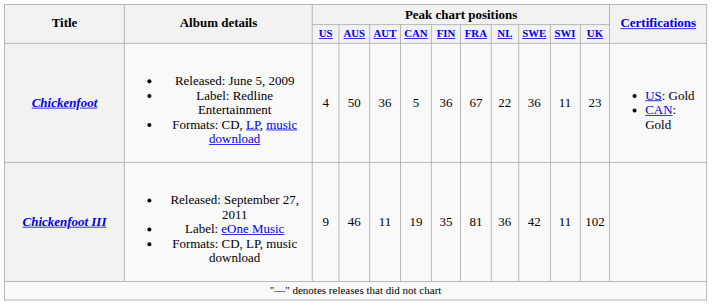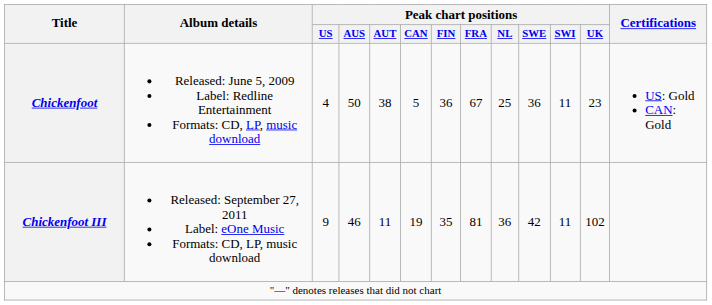 <table class="wikitable plainrowheaders" style="text-align:center;">
 <tr>
 <th rowspan="2" style="width:12em;">Title</th>
 <th rowspan="2" style="width:19em;">Album details</th>
 <th colspan="10">Peak chart positions</th>
 <th rowspan="2" style="width:8em;"><a href='#'>Certifications</a></th>
 </tr>
 <tr style="font-size:smaller;">
 <th style="width:35px;"><a href='#'>US</a><br></th>
 <th style="width:35px;"><a href='#'>AUS</a><br></th>
 <th style="width:35px;"><a href='#'>AUT</a><br></th>
 <th style="width:35px;"><a href='#'>CAN</a><br></th>
 <th style="width:35px;"><a href='#'>FIN</a><br></th>
 <th style="width:35px;"><a href='#'>FRA</a><br></th>
 <th style="width:35px;"><a href='#'>NL</a><br></th>
 <th style="width:35px;"><a href='#'>SWE</a><br></th>
 <th style="width:35px;"><a href='#'>SWI</a><br></th>
 <th style="width:35px;"><a href='#'>UK</a><br></th>
 </tr>
 <tr>
 <th scope="row"><em><a href='#'>Chickenfoot</a></em></th>
 <td><br><ul><li>Released: June 5, 2009</li><li>Label: Redline Entertainment</li><li>Formats: CD, <a href='#'>LP</a>, <a href='#'>music download</a></li></ul></td>
 <td>4</td>
 <td>50</td>
-<td>36</td>
+<td>38</td>
 <td>5</td>
 <td>36</td>
 <td>67</td>
-<td>22</td>
+<td>25</td>
 <td>36</td>
 <td>11</td>
 <td>23</td>
 <td style="text-align:left;"><br><ul><li><a href='#'>US</a>: Gold</li><li><a href='#'>CAN</a>: Gold</li></ul></td>
 </tr>
 <tr>
 <th scope="row"><em><a href='#'>Chickenfoot III</a></em></th>
 <td><br><ul><li>Released: September 27, 2011</li><li>Label: <a href='#'>eOne Music</a></li><li>Formats: CD, LP, music download</li></ul></td>
 <td>9</td>
 <td>46</td>
 <td>11</td>
 <td>19</td>
 <td>35</td>
 <td>81</td>
 <td>36</td>
 <td>42</td>
 <td>11</td>
 <td>102</td>
 <td></td>
 </tr>
 <tr>
 <td colspan="20" style="font-size:85%">"—" denotes releases that did not chart</td>
 </tr>
 </table>
